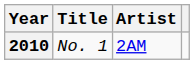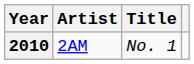 <table class="wikitable plainrowheaders sortable">
 <tr>
 <th scope="col">Year</th>
+<th scope="col">Artist</th>
 <th scope="col">Title</th>
-<th scope="col">Artist</th>
 <th scope="col" class="unsortable"></th>
 </tr>
 <tr>
 <th scope="row">2010</th>
+<td><a href='#'>2AM</a></td>
 <td><em>No. 1</em></td>
-<td><a href='#'>2AM</a></td>
 <td></td>
 </tr>
 </table>
